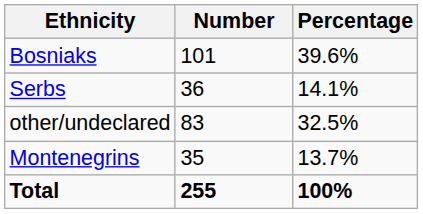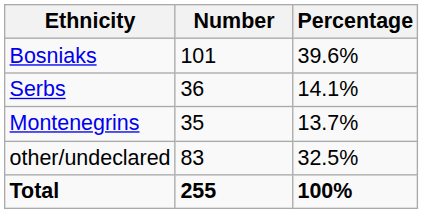 <table class="wikitable">
 <tr>
 <th width="100px">Ethnicity</th>
 <th width="80px">Number</th>
 <th width="80px">Percentage</th>
 </tr>
 <tr>
 <td><a href='#'>Bosniaks</a></td>
 <td>101</td>
 <td>39.6%</td>
 </tr>
 <tr>
 <td><a href='#'>Serbs</a></td>
 <td>36</td>
 <td>14.1%</td>
 </tr>
 <tr>
+<td><a href='#'>Montenegrins</a></td>
+<td>35</td>
+<td>13.7%</td>
+</tr>
+<tr>
 <td>other/undeclared</td>
 <td>83</td>
 <td>32.5%</td>
-</tr>
-<tr>
-<td><a href='#'>Montenegrins</a></td>
-<td>35</td>
-<td>13.7%</td>
 </tr>
 <tr>
 <td><strong>Total</strong></td>
 <td><strong>255</strong></td>
 <td><strong>100%</strong></td>
 </tr>
 </table>
